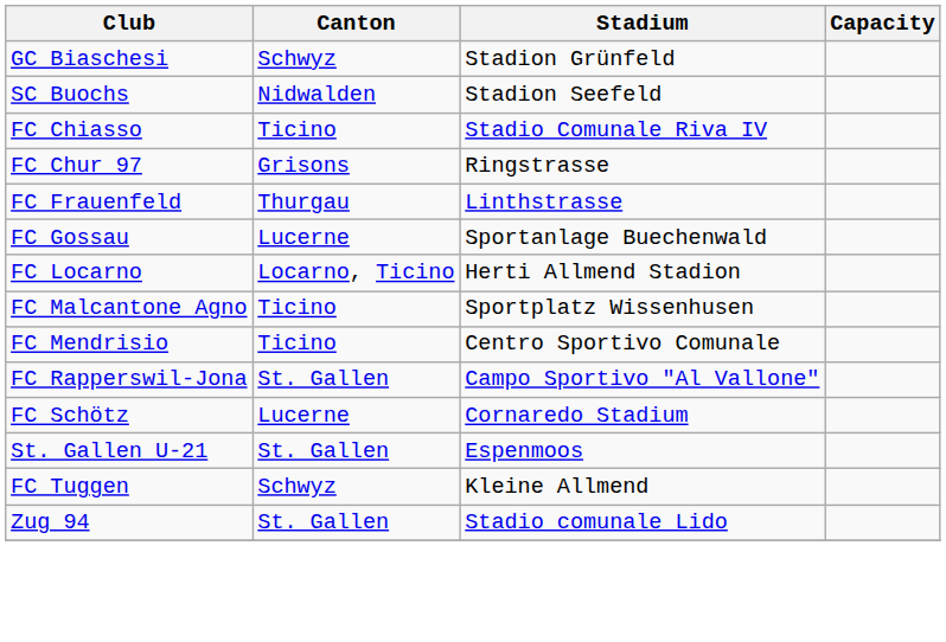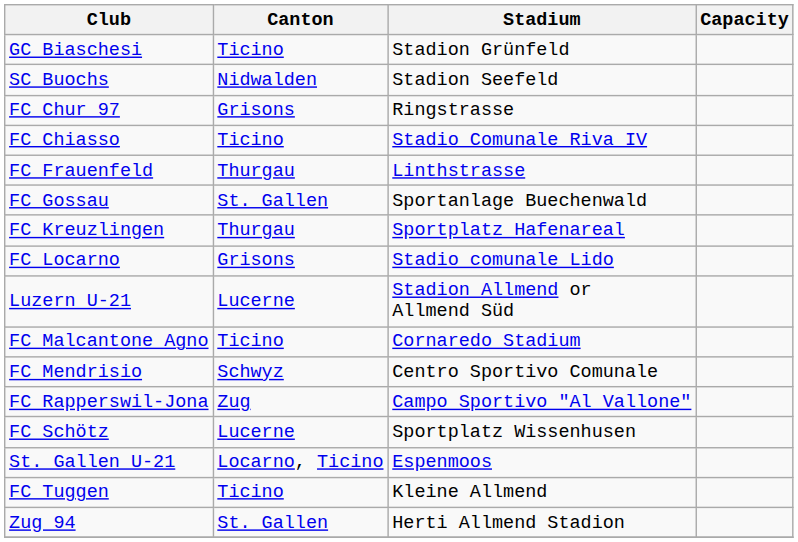 <table class="wikitable">
 <tr>
 <th>Club</th>
 <th>Canton</th>
 <th>Stadium</th>
 <th>Capacity</th>
 </tr>
 <tr>
 <td><a href='#'>GC Biaschesi</a></td>
-<td><a href='#'>Schwyz</a></td>
+<td><a href='#'>Ticino</a></td>
 <td>Stadion Grünfeld</td>
 <td></td>
 </tr>
 <tr>
 <td><a href='#'>SC Buochs</a></td>
 <td><a href='#'>Nidwalden</a></td>
 <td>Stadion Seefeld</td>
 <td></td>
 </tr>
 <tr>
+<td><a href='#'>FC Chur 97</a></td>
+<td><a href='#'>Grisons</a></td>
+<td>Ringstrasse</td>
+<td></td>
+</tr>
+<tr>
 <td><a href='#'>FC Chiasso</a></td>
 <td><a href='#'>Ticino</a></td>
 <td><a href='#'>Stadio Comunale Riva IV</a></td>
-<td></td>
-</tr>
-<tr>
-<td><a href='#'>FC Chur 97</a></td>
-<td><a href='#'>Grisons</a></td>
-<td>Ringstrasse</td>
 <td></td>
 </tr>
 <tr>
 <td><a href='#'>FC Frauenfeld</a></td>
 <td><a href='#'>Thurgau</a></td>
 <td><a href='#'>Linthstrasse</a></td>
 <td></td>
 </tr>
 <tr>
 <td><a href='#'>FC Gossau</a></td>
-<td><a href='#'>Lucerne</a></td>
+<td><a href='#'>St. Gallen</a></td>
 <td>Sportanlage Buechenwald</td>
 <td></td>
 </tr>
 <tr>
+<td><a href='#'>FC Kreuzlingen</a></td>
+<td><a href='#'>Thurgau</a></td>
+<td><a href='#'>Sportplatz Hafenareal</a></td>
+<td></td>
+</tr>
+<tr>
 <td><a href='#'>FC Locarno</a></td>
-<td><a href='#'>Locarno</a>, <a href='#'>Ticino</a></td>
-<td>Herti Allmend Stadion</td>
+<td><a href='#'>Grisons</a></td>
+<td><a href='#'>Stadio comunale Lido</a></td>
 <td></td>
+</tr>
+<tr>
+<td><a href='#'>Luzern U-21</a></td>
+<td><a href='#'>Lucerne</a></td>
+<td><a href='#'>Stadion Allmend</a> or<br>Allmend Süd</td>
+<td><br></td>
 </tr>
 <tr>
 <td><a href='#'>FC Malcantone Agno</a></td>
 <td><a href='#'>Ticino</a></td>
-<td>Sportplatz Wissenhusen</td>
+<td><a href='#'>Cornaredo Stadium</a></td>
 <td></td>
 </tr>
 <tr>
 <td><a href='#'>FC Mendrisio</a></td>
-<td><a href='#'>Ticino</a></td>
+<td><a href='#'>Schwyz</a></td>
 <td>Centro Sportivo Comunale</td>
 <td></td>
 </tr>
 <tr>
 <td><a href='#'>FC Rapperswil-Jona</a></td>
-<td><a href='#'>St. Gallen</a></td>
+<td><a href='#'>Zug</a></td>
 <td><a href='#'>Campo Sportivo "Al Vallone"</a></td>
 <td></td>
 </tr>
 <tr>
 <td><a href='#'>FC Schötz</a></td>
 <td><a href='#'>Lucerne</a></td>
-<td><a href='#'>Cornaredo Stadium</a></td>
+<td>Sportplatz Wissenhusen</td>
 <td></td>
 </tr>
 <tr>
 <td><a href='#'>St. Gallen U-21</a></td>
-<td><a href='#'>St. Gallen</a></td>
+<td><a href='#'>Locarno</a>, <a href='#'>Ticino</a></td>
 <td><a href='#'>Espenmoos</a></td>
 <td></td>
 </tr>
 <tr>
 <td><a href='#'>FC Tuggen</a></td>
-<td><a href='#'>Schwyz</a></td>
+<td><a href='#'>Ticino</a></td>
 <td>Kleine Allmend</td>
 <td></td>
 </tr>
 <tr>
 <td><a href='#'>Zug 94</a></td>
 <td><a href='#'>St. Gallen</a></td>
-<td><a href='#'>Stadio comunale Lido</a></td>
+<td>Herti Allmend Stadion</td>
 <td></td>
 </tr>
 <tr>
 </tr>
 </table>
